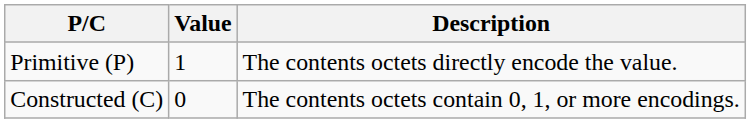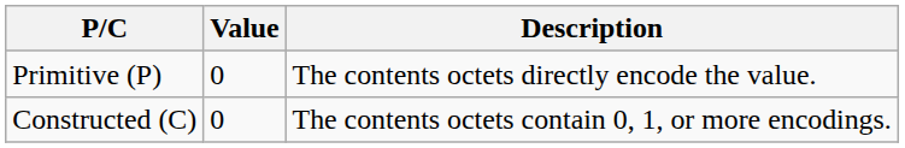 <table class="wikitable">
 <tr>
 <th>P/C</th>
 <th>Value</th>
 <th>Description</th>
 </tr>
 <tr>
 <td>Primitive (P)</td>
-<td>1</td>
+<td>0</td>
 <td>The contents octets directly encode the value.</td>
 </tr>
 <tr>
 <td>Constructed (C)</td>
 <td>0</td>
 <td>The contents octets contain 0, 1, or more encodings.</td>
 </tr>
 </table>
